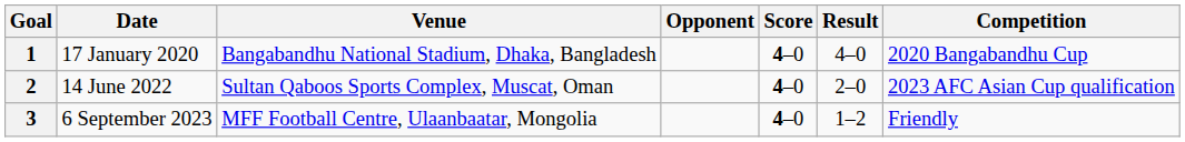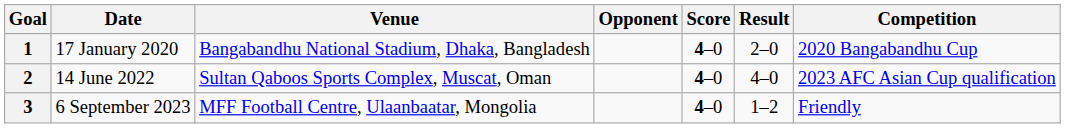 <table class="wikitable plainrowheaders sortable">
 <tr>
 <th>Goal</th>
 <th>Date</th>
 <th>Venue</th>
 <th>Opponent</th>
 <th>Score</th>
 <th>Result</th>
 <th>Competition</th>
 </tr>
 <tr>
 <th>1</th>
 <td>17 January 2020</td>
 <td><a href='#'>Bangabandhu National Stadium</a>, <a href='#'>Dhaka</a>, Bangladesh</td>
 <td></td>
 <td align="center"><strong>4</strong>–0</td>
-<td align="center">4–0</td>
+<td align="center">2–0</td>
 <td><a href='#'>2020 Bangabandhu Cup</a></td>
 </tr>
 <tr>
 <th>2</th>
 <td>14 June 2022</td>
 <td><a href='#'>Sultan Qaboos Sports Complex</a>, <a href='#'>Muscat</a>, Oman</td>
 <td></td>
 <td align="center"><strong>4</strong>–0</td>
-<td align="center">2–0</td>
+<td align="center">4–0</td>
 <td><a href='#'>2023 AFC Asian Cup qualification</a></td>
 </tr>
 <tr>
 <th>3</th>
 <td>6 September 2023</td>
 <td><a href='#'>MFF Football Centre</a>, <a href='#'>Ulaanbaatar</a>, Mongolia</td>
 <td></td>
 <td align="center"><strong>4</strong>–0</td>
 <td align="center">1–2</td>
 <td><a href='#'>Friendly</a></td>
 </tr>
 </table>
